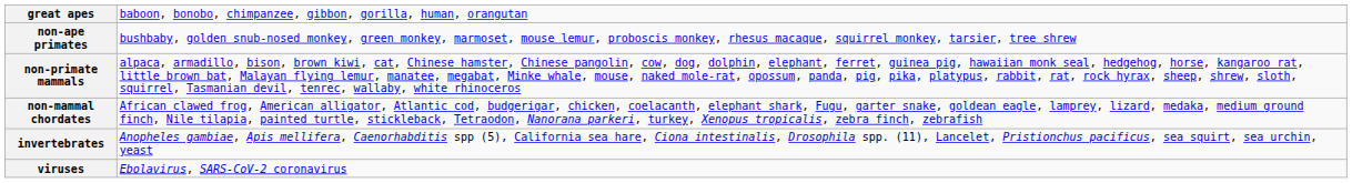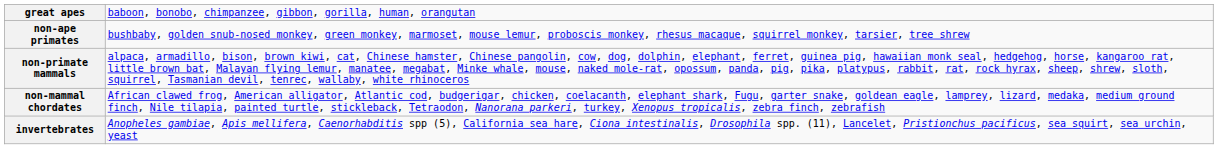 <table class="wikitable">
 <tr>
 <th>great apes</th>
 <td><a href='#'>baboon</a>, <a href='#'>bonobo</a>, <a href='#'>chimpanzee</a>, <a href='#'>gibbon</a>, <a href='#'>gorilla</a>, <a href='#'>human</a>, <a href='#'>orangutan</a></td>
 </tr>
 <tr>
 <th>non-ape primates</th>
 <td><a href='#'>bushbaby</a>, <a href='#'>golden snub-nosed monkey</a>, <a href='#'>green monkey</a>, <a href='#'>marmoset</a>, <a href='#'>mouse lemur</a>, <a href='#'>proboscis monkey</a>, <a href='#'>rhesus macaque</a>, <a href='#'>squirrel monkey</a>, <a href='#'>tarsier</a>, <a href='#'>tree shrew</a></td>
 </tr>
 <tr>
 <th>non-primate mammals</th>
 <td><a href='#'>alpaca</a>, <a href='#'>armadillo</a>, <a href='#'>bison</a>, <a href='#'>brown kiwi</a>, <a href='#'>cat</a>, <a href='#'>Chinese hamster</a>, <a href='#'>Chinese pangolin</a>, <a href='#'>cow</a>, <a href='#'>dog</a>, <a href='#'>dolphin</a>, <a href='#'>elephant</a>, <a href='#'>ferret</a>, <a href='#'>guinea pig</a>, <a href='#'>hawaiian monk seal</a>, <a href='#'>hedgehog</a>, <a href='#'>horse</a>, <a href='#'>kangaroo rat</a>, <a href='#'>little brown bat</a>, <a href='#'>Malayan flying lemur</a>, <a href='#'>manatee</a>, <a href='#'>megabat</a>, <a href='#'>Minke whale</a>, <a href='#'>mouse</a>, <a href='#'>naked mole-rat</a>, <a href='#'>opossum</a>, <a href='#'>panda</a>, <a href='#'>pig</a>, <a href='#'>pika</a>, <a href='#'>platypus</a>, <a href='#'>rabbit</a>, <a href='#'>rat</a>, <a href='#'>rock hyrax</a>, <a href='#'>sheep</a>, <a href='#'>shrew</a>, <a href='#'>sloth</a>, <a href='#'>squirrel</a>, <a href='#'>Tasmanian devil</a>, <a href='#'>tenrec</a>, <a href='#'>wallaby</a>, <a href='#'>white rhinoceros</a></td>
 </tr>
 <tr>
 <th>non-mammal chordates</th>
 <td><a href='#'>African clawed frog</a>, <a href='#'>American alligator</a>, <a href='#'>Atlantic cod</a>, <a href='#'>budgerigar</a>, <a href='#'>chicken</a>, <a href='#'>coelacanth</a>, <a href='#'>elephant shark</a>, <a href='#'>Fugu</a>, <a href='#'>garter snake</a>, <a href='#'>goldean eagle</a>, <a href='#'>lamprey</a>, <a href='#'>lizard</a>, <a href='#'>medaka</a>, <a href='#'>medium ground finch</a>, <a href='#'>Nile tilapia</a>, <a href='#'>painted turtle</a>, <a href='#'>stickleback</a>, <a href='#'>Tetraodon</a>, <em><a href='#'>Nanorana parkeri</a></em>, <a href='#'>turkey</a>, <em><a href='#'>Xenopus tropicalis</a></em>, <a href='#'>zebra finch</a>, <a href='#'>zebrafish</a></td>
 </tr>
 <tr>
 <th>invertebrates</th>
 <td><em><a href='#'>Anopheles gambiae</a></em>, <a href='#'><em>Apis mellifera</em></a>, <em><a href='#'>Caenorhabditis</a></em> spp (5), <a href='#'>California sea hare</a>, <em><a href='#'>Ciona intestinalis</a></em>, <em><a href='#'>Drosophila</a></em> spp. (11),  <a href='#'>Lancelet</a>,  <em><a href='#'>Pristionchus pacificus</a></em>,  <a href='#'>sea squirt</a>, <a href='#'>sea urchin</a>, <a href='#'>yeast</a></td>
 </tr>
-<tr>
-<th>viruses</th>
-<td><em><a href='#'>Ebolavirus</a></em>, <a href='#'><em>SARS-CoV-2</em> coronavirus</a></td>
-</tr>
 </table>
